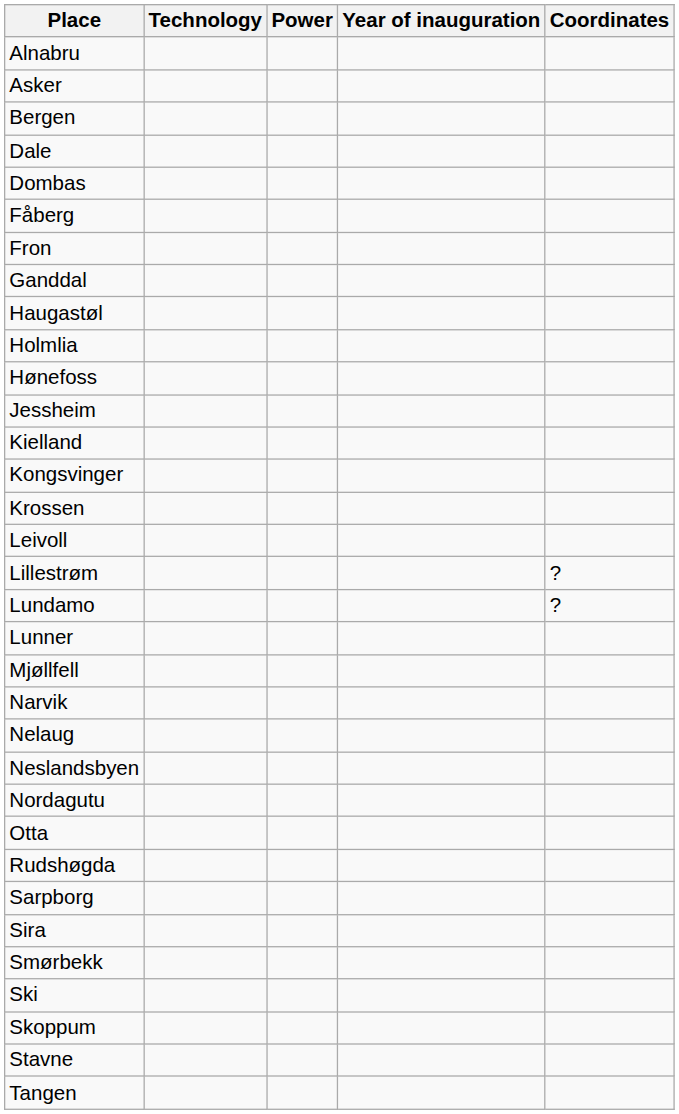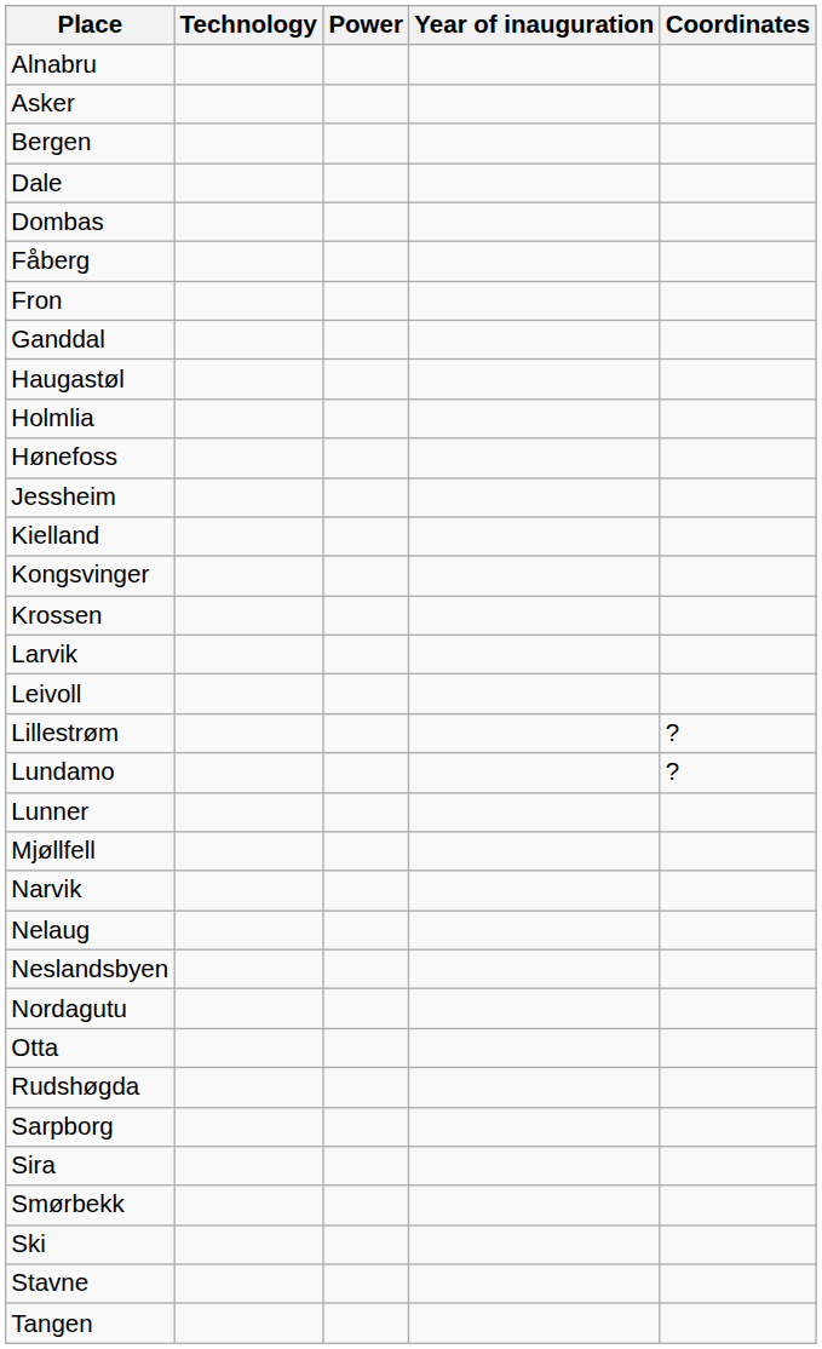 <table class="wikitable sortable" style=" ">
 <tr bgcolor="#dfdfdf">
 <th>Place</th>
 <th>Technology</th>
 <th>Power</th>
 <th>Year of inauguration</th>
 <th>Coordinates</th>
 </tr>
 <tr>
 <td>Alnabru</td>
 <td></td>
 <td></td>
 <td></td>
 <td></td>
 </tr>
 <tr>
 <td>Asker</td>
 <td></td>
 <td></td>
 <td></td>
 <td></td>
 </tr>
 <tr>
 <td>Bergen</td>
 <td></td>
 <td></td>
 <td></td>
 <td></td>
 </tr>
 <tr>
 <td>Dale</td>
 <td></td>
 <td></td>
 <td></td>
 <td></td>
 </tr>
 <tr>
 <td>Dombas</td>
 <td></td>
 <td></td>
 <td></td>
 <td></td>
 </tr>
 <tr>
 <td>Fåberg</td>
 <td></td>
 <td></td>
 <td></td>
 <td></td>
 </tr>
 <tr>
 <td>Fron</td>
 <td></td>
 <td></td>
 <td></td>
 <td></td>
 </tr>
 <tr>
 <td>Ganddal</td>
 <td></td>
 <td></td>
 <td></td>
 <td></td>
 </tr>
 <tr>
 <td>Haugastøl</td>
 <td></td>
 <td></td>
 <td></td>
 <td></td>
 </tr>
 <tr>
 <td>Holmlia</td>
 <td></td>
 <td></td>
 <td></td>
 <td></td>
 </tr>
 <tr>
 <td>Hønefoss</td>
 <td></td>
 <td></td>
 <td></td>
 <td></td>
 </tr>
 <tr>
 <td>Jessheim</td>
 <td></td>
 <td></td>
 <td></td>
 <td></td>
 </tr>
 <tr>
 <td>Kielland</td>
 <td></td>
 <td></td>
 <td></td>
 <td></td>
 </tr>
 <tr>
 <td>Kongsvinger</td>
 <td></td>
 <td></td>
 <td></td>
 <td></td>
 </tr>
 <tr>
 <td>Krossen</td>
 <td></td>
 <td></td>
 <td></td>
 <td></td>
 </tr>
 <tr>
+<td>Larvik</td>
+<td></td>
+<td></td>
+<td></td>
+<td></td>
+</tr>
+<tr>
 <td>Leivoll</td>
 <td></td>
 <td></td>
 <td></td>
 <td></td>
 </tr>
 <tr>
 <td>Lillestrøm</td>
 <td></td>
 <td></td>
 <td></td>
 <td>?</td>
 </tr>
 <tr>
 <td>Lundamo</td>
 <td></td>
 <td></td>
 <td></td>
 <td>?</td>
 </tr>
 <tr>
 <td>Lunner</td>
 <td></td>
 <td></td>
 <td></td>
 <td></td>
 </tr>
 <tr>
 <td>Mjøllfell</td>
 <td></td>
 <td></td>
 <td></td>
 <td></td>
 </tr>
 <tr>
 <td>Narvik</td>
 <td></td>
 <td></td>
 <td></td>
 <td></td>
 </tr>
 <tr>
 <td>Nelaug</td>
 <td></td>
 <td></td>
 <td></td>
 <td></td>
 </tr>
 <tr>
 <td>Neslandsbyen</td>
 <td></td>
 <td></td>
 <td></td>
 <td></td>
 </tr>
 <tr>
 <td>Nordagutu</td>
 <td></td>
 <td></td>
 <td></td>
 <td></td>
 </tr>
 <tr>
 <td>Otta</td>
 <td></td>
 <td></td>
 <td></td>
 <td></td>
 </tr>
 <tr>
 <td>Rudshøgda</td>
 <td></td>
 <td></td>
 <td></td>
 <td></td>
 </tr>
 <tr>
 <td>Sarpborg</td>
 <td></td>
 <td></td>
 <td></td>
 <td></td>
 </tr>
 <tr>
 <td>Sira</td>
 <td></td>
 <td></td>
 <td></td>
 <td></td>
 </tr>
 <tr>
 <td>Smørbekk</td>
 <td></td>
 <td></td>
 <td></td>
 <td></td>
 </tr>
 <tr>
 <td>Ski</td>
 <td></td>
 <td></td>
 <td></td>
 <td></td>
 </tr>
 <tr>
-<td>Skoppum</td>
-<td></td>
-<td></td>
-<td></td>
-<td></td>
-</tr>
-<tr>
 <td>Stavne</td>
 <td></td>
 <td></td>
 <td></td>
 <td></td>
 </tr>
 <tr>
 <td>Tangen</td>
 <td></td>
 <td></td>
 <td></td>
 <td></td>
 </tr>
 </table>
